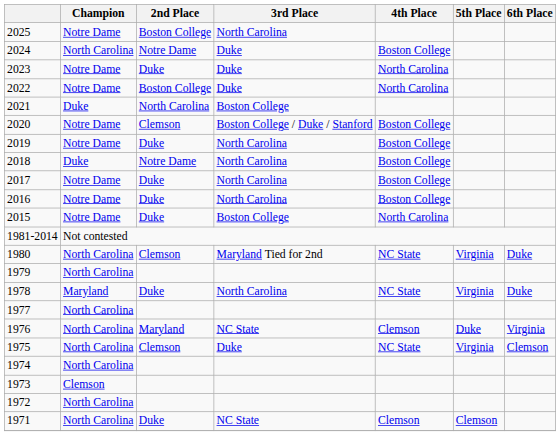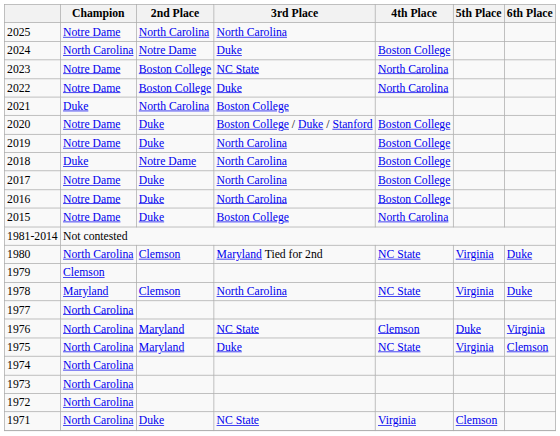 <table class="wikitable">
 <tr>
 <th></th>
 <th>Champion</th>
 <th>2nd Place</th>
 <th>3rd Place</th>
 <th>4th Place</th>
 <th>5th Place</th>
 <th>6th Place</th>
 </tr>
 <tr>
 <td>2025</td>
 <td><a href='#'>Notre Dame</a> </td>
-<td><a href='#'>Boston College</a></td>
+<td><a href='#'>North Carolina</a></td>
 <td><a href='#'>North Carolina</a></td>
 <td></td>
 <td></td>
 <td></td>
 </tr>
 <tr>
 <td>2024</td>
 <td><a href='#'>North Carolina</a> </td>
 <td><a href='#'>Notre Dame</a></td>
 <td><a href='#'>Duke</a></td>
 <td><a href='#'>Boston College</a></td>
 <td></td>
 <td></td>
 </tr>
 <tr>
 <td>2023</td>
 <td><a href='#'>Notre Dame</a> </td>
-<td><a href='#'>Duke</a></td>
-<td><a href='#'>Duke</a></td>
+<td><a href='#'>Boston College</a></td>
+<td><a href='#'>NC State</a></td>
 <td><a href='#'>North Carolina</a></td>
 <td></td>
 <td></td>
 </tr>
 <tr>
 <td>2022</td>
 <td><a href='#'>Notre Dame</a> </td>
 <td><a href='#'>Boston College</a></td>
 <td><a href='#'>Duke</a></td>
 <td><a href='#'>North Carolina</a></td>
 <td></td>
 <td></td>
 </tr>
 <tr>
 <td>2021</td>
 <td><a href='#'>Duke</a> </td>
 <td><a href='#'>North Carolina</a></td>
 <td><a href='#'>Boston College</a></td>
 <td></td>
 <td></td>
 </tr>
 <tr>
 <td>2020</td>
 <td><a href='#'>Notre Dame</a> </td>
-<td><a href='#'>Clemson</a></td>
+<td><a href='#'>Duke</a></td>
 <td><a href='#'>Boston College</a> / <a href='#'>Duke</a> / <a href='#'>Stanford</a></td>
 <td><a href='#'>Boston College</a></td>
 <td></td>
 <td></td>
 </tr>
 <tr>
 <td>2019</td>
 <td><a href='#'>Notre Dame</a> </td>
 <td><a href='#'>Duke</a></td>
 <td><a href='#'>North Carolina</a></td>
 <td><a href='#'>Boston College</a></td>
 <td></td>
 <td></td>
 </tr>
 <tr>
 <td>2018</td>
 <td><a href='#'>Duke</a> </td>
 <td><a href='#'>Notre Dame</a></td>
 <td><a href='#'>North Carolina</a></td>
 <td><a href='#'>Boston College</a></td>
 <td></td>
 <td></td>
 </tr>
 <tr>
 <td>2017</td>
 <td><a href='#'>Notre Dame</a> </td>
 <td><a href='#'>Duke</a></td>
 <td><a href='#'>North Carolina</a></td>
 <td><a href='#'>Boston College</a></td>
 <td></td>
 <td></td>
 </tr>
 <tr>
 <td>2016</td>
 <td><a href='#'>Notre Dame</a> </td>
 <td><a href='#'>Duke</a></td>
 <td><a href='#'>North Carolina</a></td>
 <td><a href='#'>Boston College</a></td>
 <td></td>
 <td></td>
 </tr>
 <tr>
 <td>2015</td>
 <td><a href='#'>Notre Dame</a> </td>
 <td><a href='#'>Duke</a></td>
 <td><a href='#'>Boston College</a></td>
 <td><a href='#'>North Carolina</a></td>
 <td></td>
 <td></td>
 </tr>
 <tr>
 <td>1981-2014</td>
 <td colspan="7">Not contested</td>
 </tr>
 <tr>
 <td>1980</td>
 <td><a href='#'>North Carolina</a> </td>
 <td><a href='#'>Clemson</a></td>
 <td><a href='#'>Maryland</a> Tied for 2nd</td>
 <td><a href='#'>NC State</a></td>
 <td><a href='#'>Virginia</a></td>
 <td><a href='#'>Duke</a></td>
 </tr>
 <tr>
 <td>1979</td>
-<td><a href='#'>North Carolina</a> </td>
+<td><a href='#'>Clemson</a> </td>
 <td></td>
 <td></td>
 <td></td>
 <td></td>
 <td></td>
 </tr>
 <tr>
 <td>1978</td>
 <td><a href='#'>Maryland</a> </td>
-<td><a href='#'>Duke</a></td>
+<td><a href='#'>Clemson</a></td>
 <td><a href='#'>North Carolina</a></td>
 <td><a href='#'>NC State</a></td>
 <td><a href='#'>Virginia</a></td>
 <td><a href='#'>Duke</a></td>
 </tr>
 <tr>
 <td>1977</td>
 <td><a href='#'>North Carolina</a> </td>
 <td></td>
 <td></td>
 <td></td>
 <td></td>
 <td></td>
 </tr>
 <tr>
 <td>1976</td>
 <td><a href='#'>North Carolina</a> </td>
 <td><a href='#'>Maryland</a></td>
 <td><a href='#'>NC State</a></td>
 <td><a href='#'>Clemson</a></td>
 <td><a href='#'>Duke</a></td>
 <td><a href='#'>Virginia</a></td>
 </tr>
 <tr>
 <td>1975</td>
 <td><a href='#'>North Carolina</a> </td>
-<td><a href='#'>Clemson</a></td>
+<td><a href='#'>Maryland</a></td>
 <td><a href='#'>Duke</a></td>
 <td><a href='#'>NC State</a></td>
 <td><a href='#'>Virginia</a></td>
 <td><a href='#'>Clemson</a></td>
 </tr>
 <tr>
 <td>1974</td>
 <td><a href='#'>North Carolina</a> </td>
 <td></td>
 <td></td>
 <td></td>
 <td></td>
 <td></td>
 </tr>
 <tr>
 <td>1973</td>
-<td><a href='#'>Clemson</a> </td>
+<td><a href='#'>North Carolina</a> </td>
 <td></td>
 <td></td>
 <td></td>
 <td></td>
 <td></td>
 </tr>
 <tr>
 <td>1972</td>
 <td><a href='#'>North Carolina</a> </td>
 <td></td>
 <td></td>
 <td></td>
 <td></td>
 <td></td>
 </tr>
 <tr>
 <td>1971</td>
 <td><a href='#'>North Carolina</a> </td>
 <td><a href='#'>Duke</a></td>
 <td><a href='#'>NC State</a></td>
-<td><a href='#'>Clemson</a></td>
+<td><a href='#'>Virginia</a></td>
 <td><a href='#'>Clemson</a></td>
 <td></td>
 </tr>
 <tr>
 </tr>
 </table>
